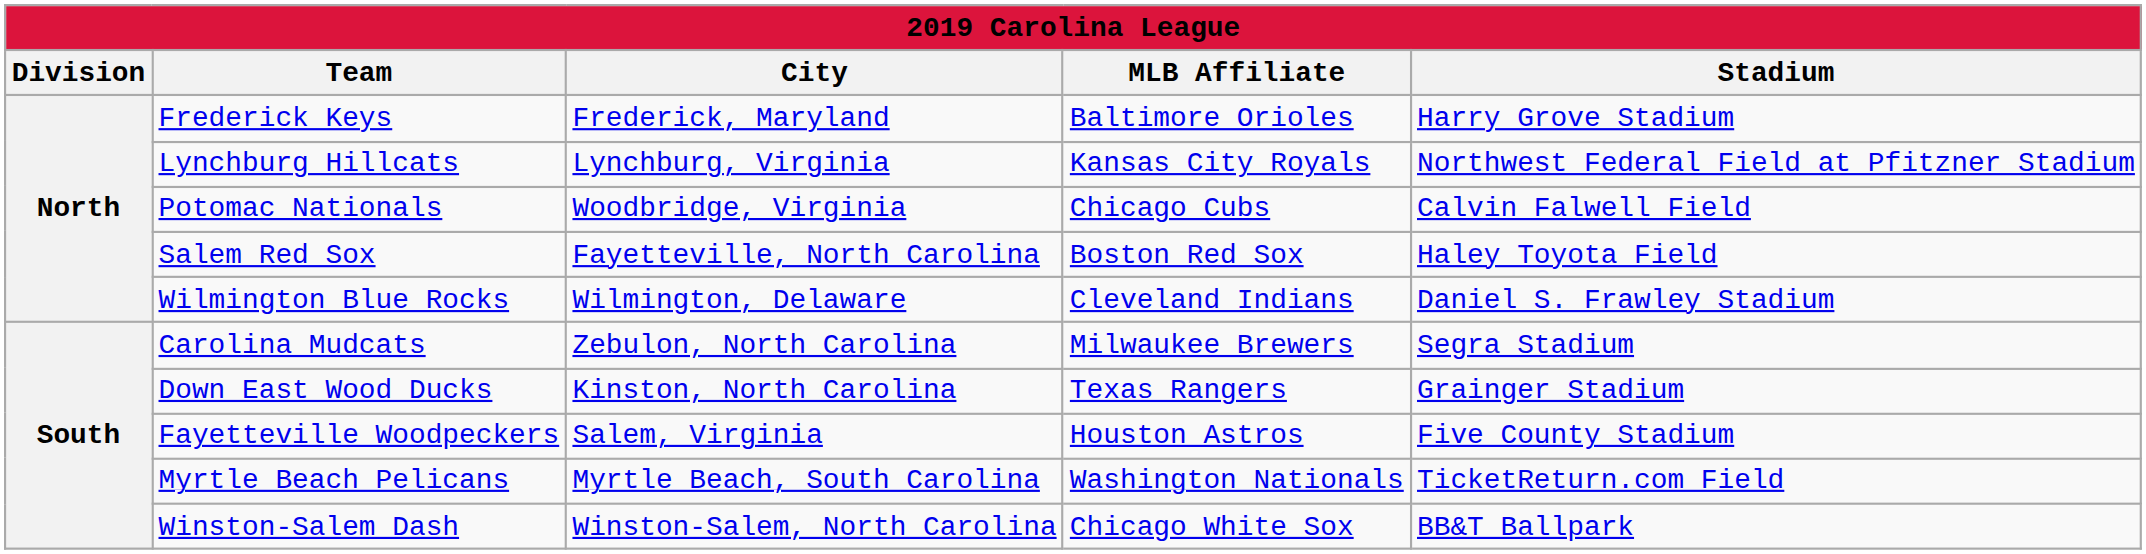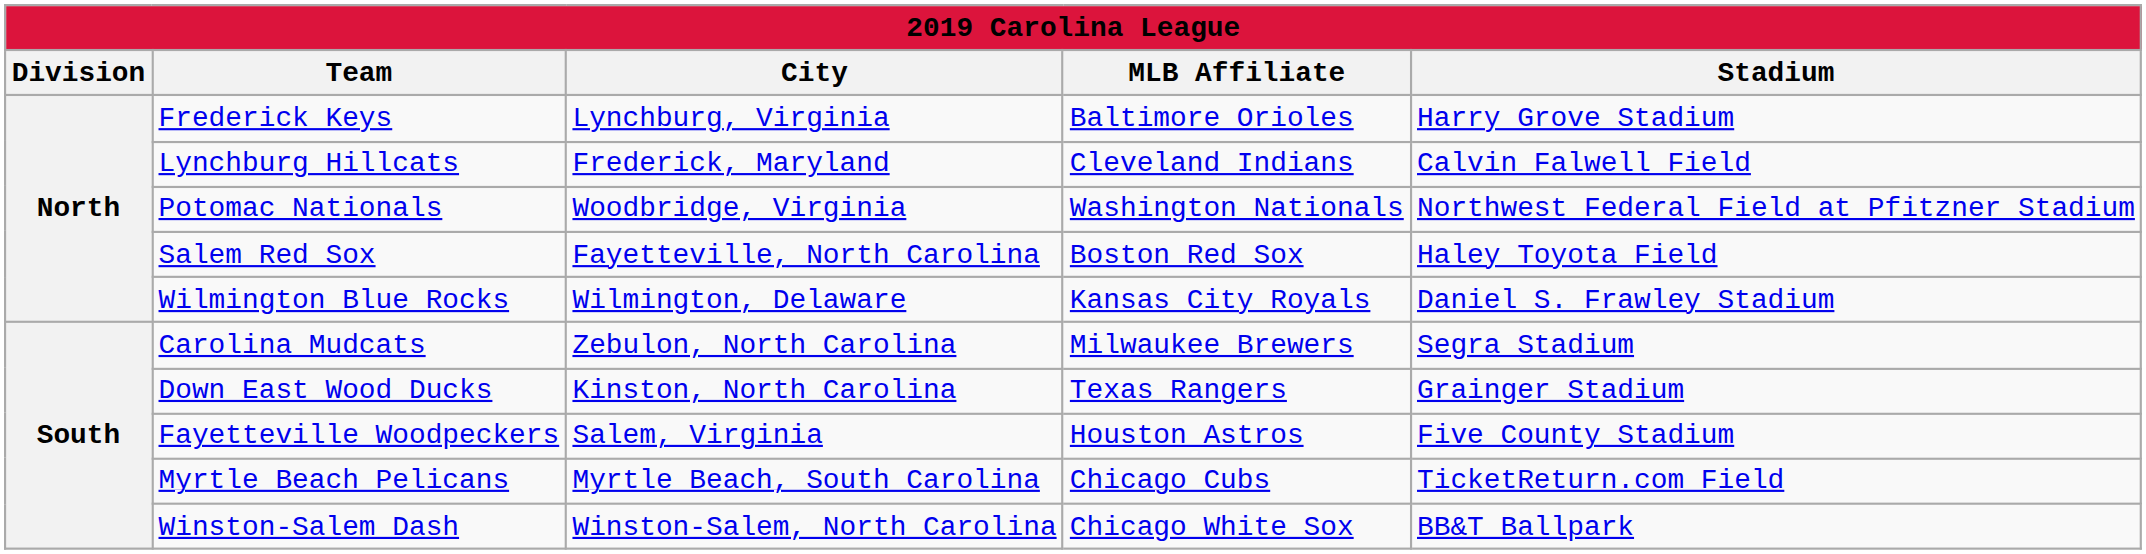 <table class="wikitable" style="width:auto">
 <tr>
 <td bgcolor="#DC143C" align="center" colspan="7"><strong><span>2019 Carolina League</span></strong></td>
 </tr>
 <tr>
 <th>Division</th>
 <th>Team</th>
 <th>City</th>
 <th>MLB Affiliate</th>
 <th>Stadium</th>
 </tr>
 <tr>
 <th rowspan="5">North</th>
 <td><a href='#'>Frederick Keys</a></td>
-<td><a href='#'>Frederick, Maryland</a></td>
+<td><a href='#'>Lynchburg, Virginia</a></td>
 <td><a href='#'>Baltimore Orioles</a></td>
 <td><a href='#'>Harry Grove Stadium</a></td>
 </tr>
 <tr>
 <td><a href='#'>Lynchburg Hillcats</a></td>
-<td><a href='#'>Lynchburg, Virginia</a></td>
-<td><a href='#'>Kansas City Royals</a></td>
-<td><a href='#'>Northwest Federal Field at Pfitzner Stadium</a></td>
+<td><a href='#'>Frederick, Maryland</a></td>
+<td><a href='#'>Cleveland Indians</a></td>
+<td><a href='#'>Calvin Falwell Field</a></td>
 </tr>
 <tr>
 <td><a href='#'>Potomac Nationals</a></td>
 <td><a href='#'>Woodbridge, Virginia</a></td>
-<td><a href='#'>Chicago Cubs</a></td>
-<td><a href='#'>Calvin Falwell Field</a></td>
+<td><a href='#'>Washington Nationals</a></td>
+<td><a href='#'>Northwest Federal Field at Pfitzner Stadium</a></td>
 </tr>
 <tr>
 <td><a href='#'>Salem Red Sox</a></td>
 <td><a href='#'>Fayetteville, North Carolina</a></td>
 <td><a href='#'>Boston Red Sox</a></td>
 <td><a href='#'>Haley Toyota Field</a></td>
 </tr>
 <tr>
 <td><a href='#'>Wilmington Blue Rocks</a></td>
 <td><a href='#'>Wilmington, Delaware</a></td>
-<td><a href='#'>Cleveland Indians</a></td>
+<td><a href='#'>Kansas City Royals</a></td>
 <td><a href='#'>Daniel S. Frawley Stadium</a></td>
 </tr>
 <tr>
 <th rowspan="5">South</th>
 <td><a href='#'>Carolina Mudcats</a></td>
 <td><a href='#'>Zebulon, North Carolina</a></td>
 <td><a href='#'>Milwaukee Brewers</a></td>
 <td><a href='#'>Segra Stadium</a></td>
 </tr>
 <tr>
 <td><a href='#'>Down East Wood Ducks</a></td>
 <td><a href='#'>Kinston, North Carolina</a></td>
 <td><a href='#'>Texas Rangers</a></td>
 <td><a href='#'>Grainger Stadium</a></td>
 </tr>
 <tr>
 <td><a href='#'>Fayetteville Woodpeckers</a></td>
 <td><a href='#'>Salem, Virginia</a></td>
 <td><a href='#'>Houston Astros</a></td>
 <td><a href='#'>Five County Stadium</a></td>
 </tr>
 <tr>
 <td><a href='#'>Myrtle Beach Pelicans</a></td>
 <td><a href='#'>Myrtle Beach, South Carolina</a></td>
-<td><a href='#'>Washington Nationals</a></td>
+<td><a href='#'>Chicago Cubs</a></td>
 <td><a href='#'>TicketReturn.com Field</a></td>
 </tr>
 <tr>
 <td><a href='#'>Winston-Salem Dash</a></td>
 <td><a href='#'>Winston-Salem, North Carolina</a></td>
 <td><a href='#'>Chicago White Sox</a></td>
 <td><a href='#'>BB&T Ballpark</a></td>
 </tr>
 </table>
